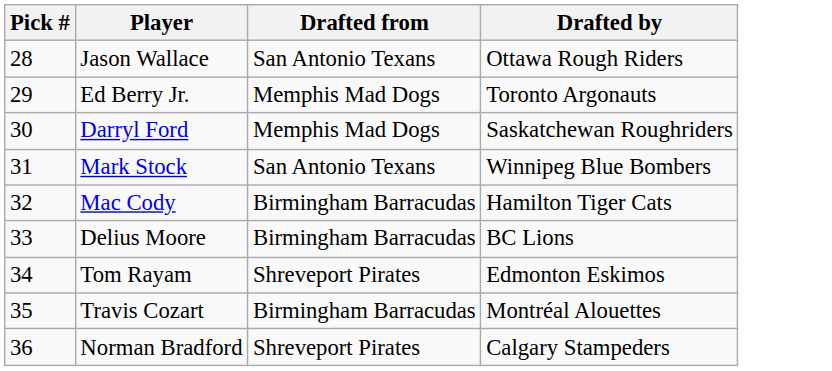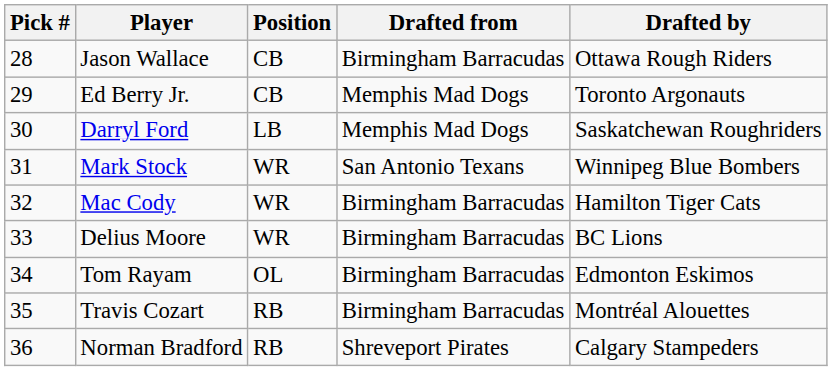 <table class="wikitable">
 <tr>
 <th>Pick #</th>
 <th>Player</th>
+<th>Position</th>
 <th>Drafted from</th>
 <th>Drafted by</th>
 </tr>
 <tr>
 <td>28</td>
 <td>Jason Wallace</td>
-<td>San Antonio Texans</td>
+<td>CB</td>
+<td>Birmingham Barracudas</td>
 <td>Ottawa Rough Riders</td>
 </tr>
 <tr>
 <td>29</td>
 <td>Ed Berry Jr.</td>
+<td>CB</td>
 <td>Memphis Mad Dogs</td>
 <td>Toronto Argonauts</td>
 </tr>
 <tr>
 <td>30</td>
 <td><a href='#'>Darryl Ford</a></td>
+<td>LB</td>
 <td>Memphis Mad Dogs</td>
 <td>Saskatchewan Roughriders</td>
 </tr>
 <tr>
 <td>31</td>
 <td><a href='#'>Mark Stock</a></td>
+<td>WR</td>
 <td>San Antonio Texans</td>
 <td>Winnipeg Blue Bombers</td>
 </tr>
 <tr>
 <td>32</td>
 <td><a href='#'>Mac Cody</a></td>
+<td>WR</td>
 <td>Birmingham Barracudas</td>
 <td>Hamilton Tiger Cats</td>
 </tr>
 <tr>
 <td>33</td>
 <td>Delius Moore</td>
+<td>WR</td>
 <td>Birmingham Barracudas</td>
 <td>BC Lions</td>
 </tr>
 <tr>
 <td>34</td>
 <td>Tom Rayam</td>
-<td>Shreveport Pirates</td>
+<td>OL</td>
+<td>Birmingham Barracudas</td>
 <td>Edmonton Eskimos</td>
 </tr>
 <tr>
 <td>35</td>
 <td>Travis Cozart</td>
+<td>RB</td>
 <td>Birmingham Barracudas</td>
 <td>Montréal Alouettes</td>
 </tr>
 <tr>
 <td>36</td>
 <td>Norman Bradford</td>
+<td>RB</td>
 <td>Shreveport Pirates</td>
 <td>Calgary Stampeders</td>
 </tr>
 </table>
